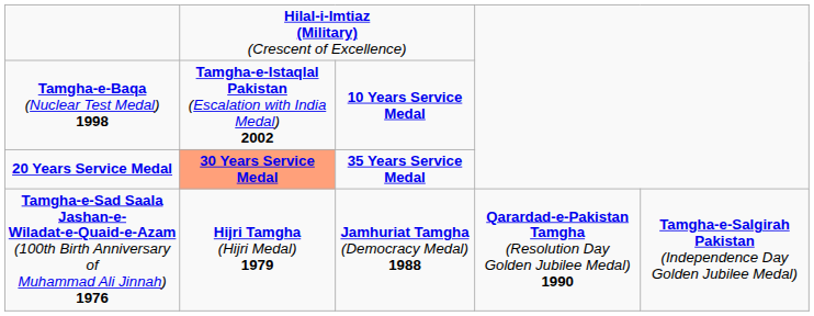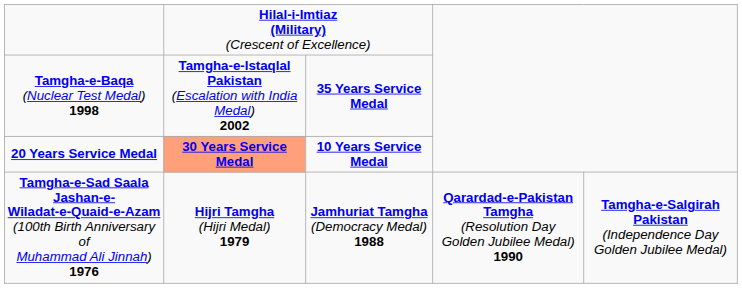 <table class="wikitable" style="margin:1em auto; text-align:center;">
 <tr>
 <td></td>
 <td colspan="2"><strong><a href='#'>Hilal-i-Imtiaz</a></strong><br><strong><a href='#'>(Military)</a></strong><br><em>(Crescent of Excellence)</em></td>
 </tr>
 <tr>
 <td><strong><a href='#'>Tamgha-e-Baqa</a></strong><br><em>(<a href='#'>Nuclear Test Medal</a>)</em><br><strong>1998</strong></td>
 <td><strong><a href='#'>Tamgha-e-Istaqlal Pakistan</a></strong><br><em>(<a href='#'>Escalation with India Medal</a>)</em><br><strong>2002</strong></td>
-<td><strong><a href='#'>10 Years Service Medal</a></strong></td>
+<td><strong><a href='#'>35 Years Service Medal</a></strong></td>
 </tr>
 <tr>
 <td><strong><a href='#'>20 Years Service Medal</a></strong></td>
 <td style="background: lightsalmon;"><strong><a href='#'>30 Years Service Medal</a></strong></td>
-<td><strong><a href='#'>35 Years Service Medal</a></strong></td>
+<td><strong><a href='#'>10 Years Service Medal</a></strong></td>
 </tr>
 <tr>
 <td><strong><a href='#'>Tamgha-e-Sad Saala Jashan-e-</a></strong><br><strong><a href='#'>Wiladat-e-Quaid-e-Azam</a></strong><br><em>(100th Birth Anniversary of</em><br><em><a href='#'>Muhammad Ali Jinnah</a>)</em><br><strong>1976</strong></td>
 <td><strong><a href='#'>Hijri Tamgha</a></strong><br><em>(Hijri Medal)</em><br><strong>1979</strong></td>
 <td><strong><a href='#'>Jamhuriat Tamgha</a></strong><br><em>(Democracy Medal)</em><br><strong>1988</strong></td>
 <td><strong><a href='#'>Qarardad-e-Pakistan Tamgha</a></strong><br><em>(Resolution Day</em><br><em>Golden Jubilee Medal)</em><br><strong>1990</strong></td>
 <td><strong><a href='#'>Tamgha-e-Salgirah Pakistan</a></strong><br><em>(Independence Day</em><br><em>Golden Jubilee Medal)</em></td>
 </tr>
 </table>
